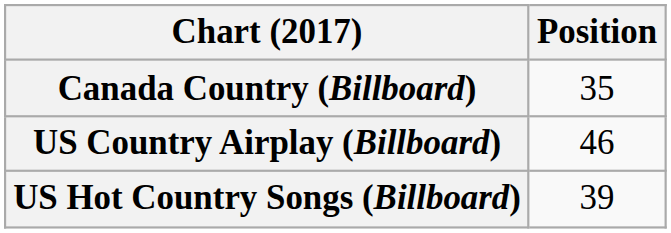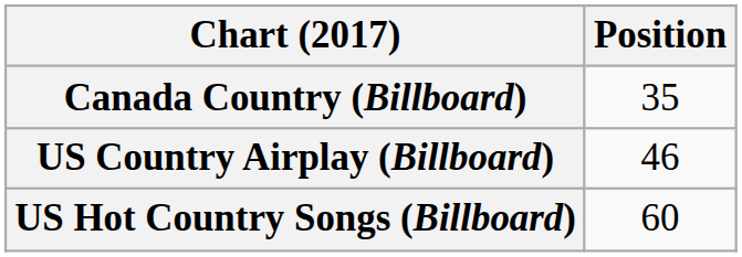 <table class="wikitable sortable plainrowheaders" style="text-align:center">
 <tr>
 <th scope="col">Chart (2017)</th>
 <th scope="col">Position</th>
 </tr>
 <tr>
 <th scope="row">Canada Country (<em>Billboard</em>)</th>
 <td>35</td>
 </tr>
 <tr>
 <th scope="row">US Country Airplay (<em>Billboard</em>)</th>
 <td>46</td>
 </tr>
 <tr>
 <th scope="row">US Hot Country Songs (<em>Billboard</em>)</th>
-<td>39</td>
+<td>60</td>
 </tr>
 </table>
